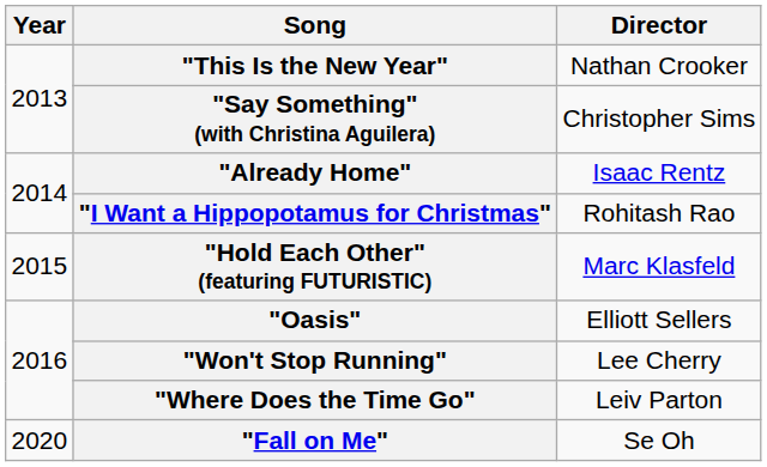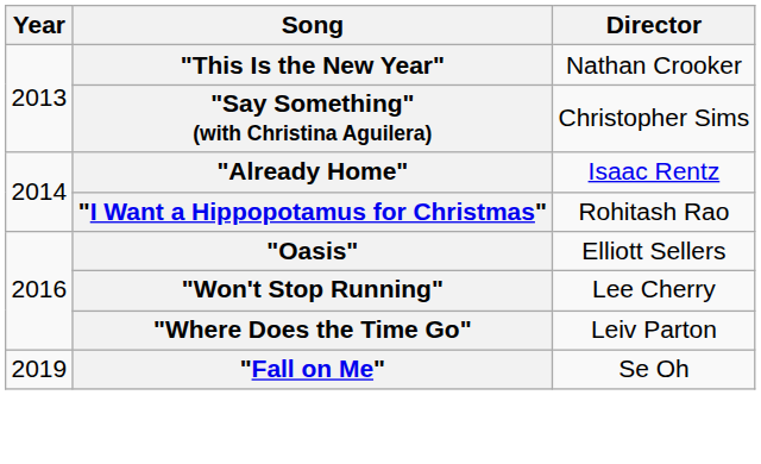 <table class="wikitable plainrowheaders" style="text-align:center;">
 <tr>
 <th>Year</th>
 <th>Song</th>
 <th>Director</th>
 </tr>
 <tr>
 <td rowspan="2">2013</td>
 <th scope="row">"This Is the New Year"</th>
 <td>Nathan Crooker</td>
 </tr>
 <tr>
 <th scope="row">"Say Something"<br><small>(with Christina Aguilera)</small></th>
 <td>Christopher Sims</td>
 </tr>
 <tr>
 <td rowspan="2">2014</td>
 <th scope="row">"Already Home"</th>
 <td><a href='#'>Isaac Rentz</a></td>
 </tr>
 <tr>
 <th scope="row">"<a href='#'>I Want a Hippopotamus for Christmas</a>"</th>
 <td>Rohitash Rao</td>
 </tr>
 <tr>
-<td>2015</td>
-<th scope="row">"Hold Each Other"<br><small>(featuring FUTURISTIC)</small></th>
-<td><a href='#'>Marc Klasfeld</a></td>
-</tr>
-<tr>
 <td rowspan="3">2016</td>
 <th scope="row">"Oasis"</th>
 <td>Elliott Sellers</td>
 </tr>
 <tr>
 <th scope="row">"Won't Stop Running"</th>
 <td>Lee Cherry</td>
 </tr>
 <tr>
 <th scope="row">"Where Does the Time Go"</th>
 <td>Leiv Parton</td>
 </tr>
 <tr>
-<td>2020</td>
+<td>2019</td>
 <th scope="row">"<a href='#'>Fall on Me</a>"</th>
 <td>Se Oh</td>
 </tr>
 </table>
